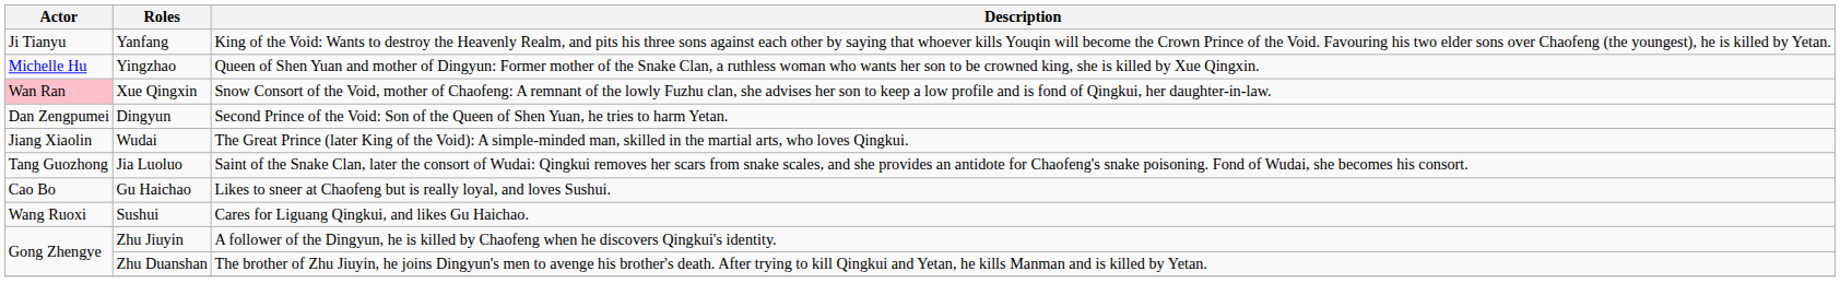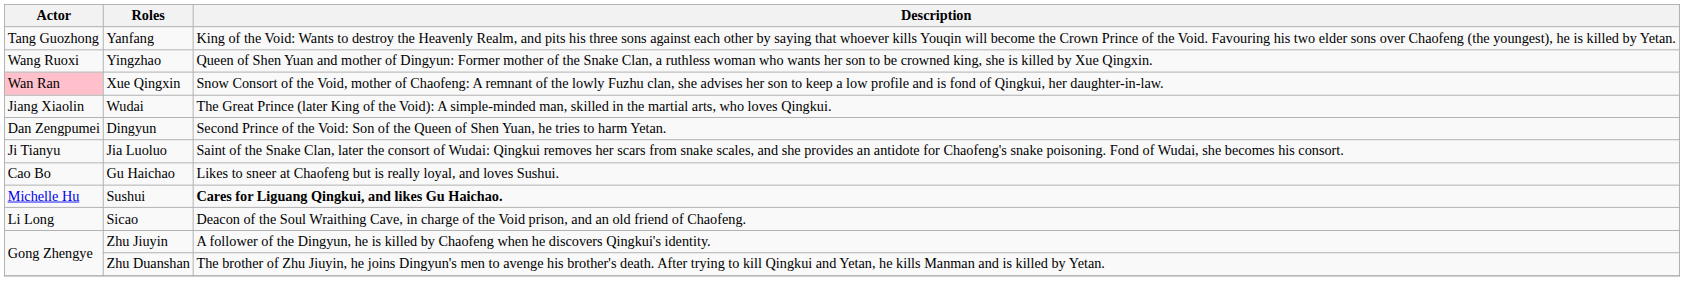 <table class="wikitable">
 <tr>
 <th>Actor</th>
 <th>Roles</th>
 <th>Description</th>
 </tr>
 <tr>
-<td>Ji Tianyu</td>
+<td>Tang Guozhong</td>
 <td>Yanfang</td>
 <td>King of the Void: Wants to destroy the Heavenly Realm, and pits his three sons against each other by saying that whoever kills Youqin will become the Crown Prince of the Void. Favouring his two elder sons over Chaofeng (the youngest), he is killed by Yetan.</td>
 </tr>
 <tr>
-<td><a href='#'>Michelle Hu</a></td>
+<td>Wang Ruoxi</td>
 <td>Yingzhao</td>
 <td>Queen of Shen Yuan and mother of Dingyun: Former mother of the Snake Clan, a ruthless woman who wants her son to be crowned king, she is killed by Xue Qingxin.</td>
 </tr>
 <tr>
 <td style="background: pink;">Wan Ran</td>
 <td>Xue Qingxin</td>
 <td>Snow Consort of the Void, mother of Chaofeng: A remnant of the lowly Fuzhu clan, she advises her son to keep a low profile and is fond of Qingkui, her daughter-in-law.</td>
 </tr>
 <tr>
+<td>Jiang Xiaolin</td>
+<td>Wudai</td>
+<td>The Great Prince (later King of the Void): A simple-minded man, skilled in the martial arts, who loves Qingkui.</td>
+</tr>
+<tr>
 <td>Dan Zengpumei</td>
 <td>Dingyun</td>
 <td>Second Prince of the Void: Son of the Queen of Shen Yuan, he tries to harm Yetan.</td>
 </tr>
 <tr>
-<td>Jiang Xiaolin</td>
-<td>Wudai</td>
-<td>The Great Prince (later King of the Void): A simple-minded man, skilled in the martial arts, who loves Qingkui.</td>
-</tr>
-<tr>
-<td>Tang Guozhong</td>
+<td>Ji Tianyu</td>
 <td>Jia Luoluo</td>
 <td>Saint of the Snake Clan, later the consort of Wudai: Qingkui removes her scars from snake scales, and she provides an antidote for Chaofeng's snake poisoning. Fond of Wudai, she becomes his consort.</td>
 </tr>
 <tr>
 <td>Cao Bo</td>
 <td>Gu Haichao</td>
 <td>Likes to sneer at Chaofeng but is really loyal, and loves Sushui.</td>
 </tr>
 <tr>
-<td>Wang Ruoxi</td>
+<td><a href='#'>Michelle Hu</a></td>
 <td>Sushui</td>
-<td>Cares for Liguang Qingkui, and likes Gu Haichao.</td>
+<td><strong>Cares for Liguang Qingkui, and likes Gu Haichao.</strong></td>
+</tr>
+<tr>
+<td>Li Long</td>
+<td>Sicao</td>
+<td>Deacon of the Soul Wraithing Cave, in charge of the Void prison, and an old friend of Chaofeng.</td>
 </tr>
 <tr>
 <td rowspan="2">Gong Zhengye</td>
 <td>Zhu Jiuyin</td>
 <td>A follower of the Dingyun, he is killed by Chaofeng when he discovers Qingkui's identity.</td>
 </tr>
 <tr>
 <td>Zhu Duanshan</td>
 <td>The brother of Zhu Jiuyin, he joins Dingyun's men to avenge his brother's death. After trying to kill Qingkui and Yetan, he kills Manman and is killed by Yetan.</td>
 </tr>
 <tr>
 </tr>
 </table>
